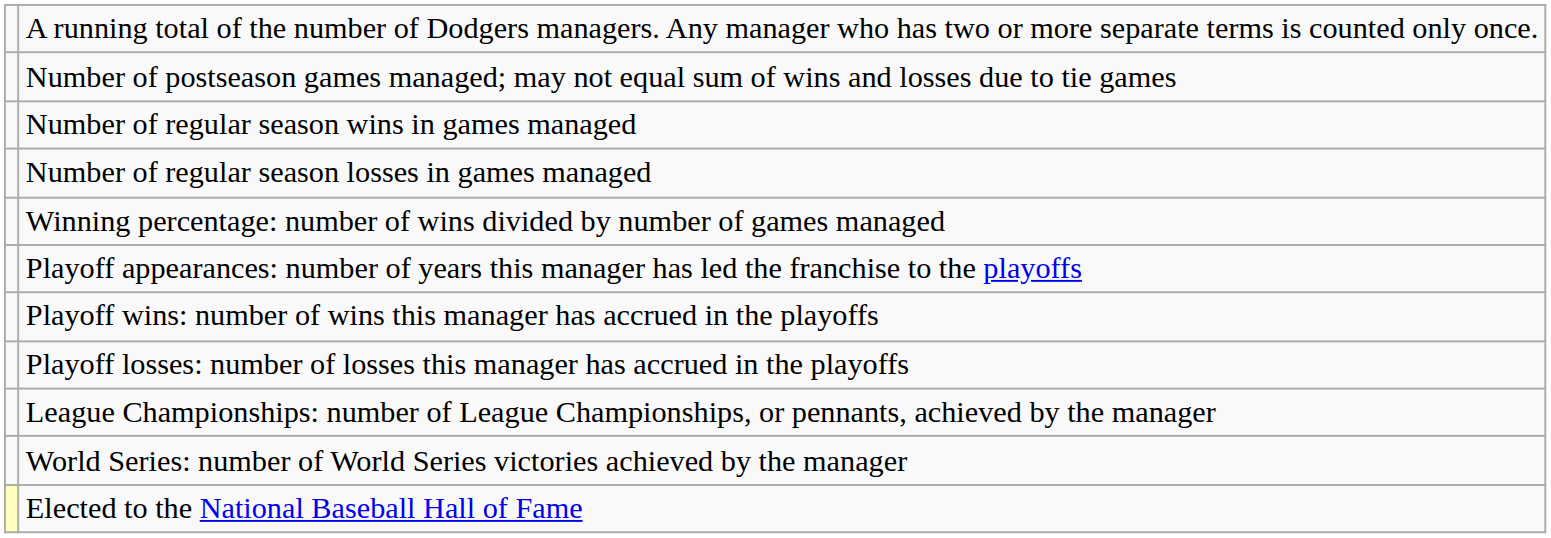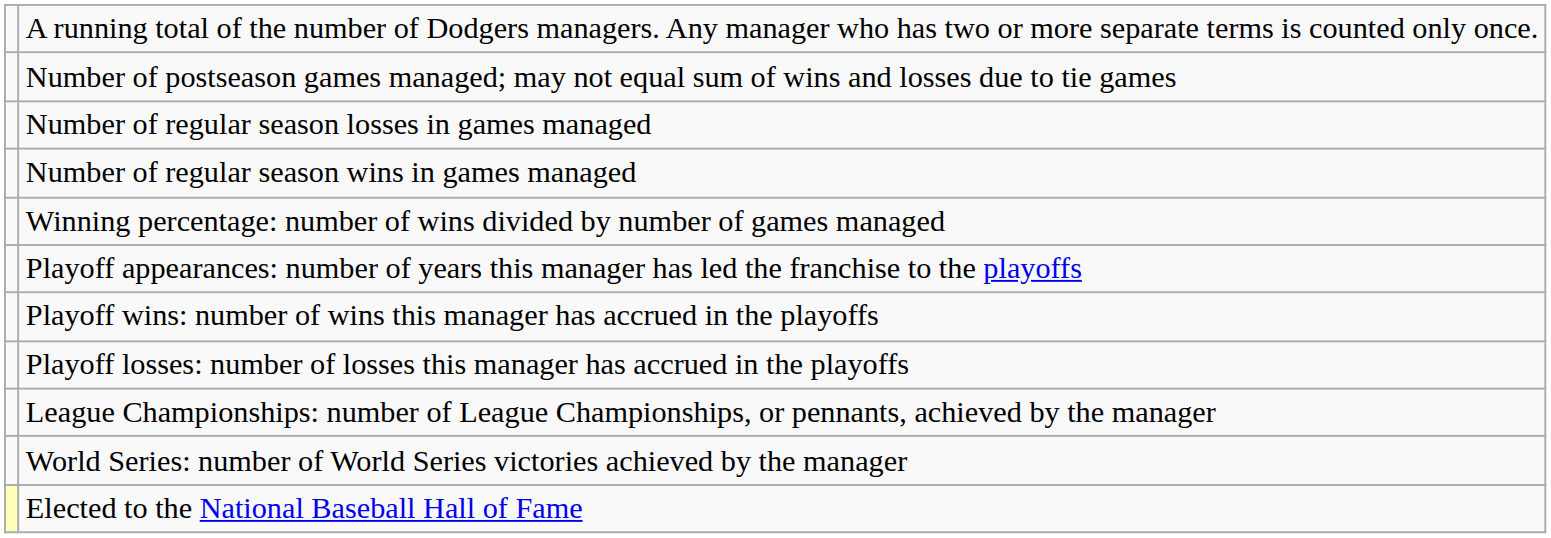 <table class="wikitable">
 <tr>
 <td></td>
 <td>A running total of the number of Dodgers managers. Any manager who has two or more separate terms is counted only once.</td>
 </tr>
 <tr>
 <td></td>
 <td>Number of postseason games managed; may not equal sum of wins and losses due to tie games</td>
 </tr>
 <tr>
 <td></td>
-<td>Number of regular season wins in games managed</td>
+<td>Number of regular season losses in games managed</td>
 </tr>
 <tr>
 <td></td>
-<td>Number of regular season losses in games managed</td>
+<td>Number of regular season wins in games managed</td>
 </tr>
 <tr>
 <td></td>
 <td>Winning percentage: number of wins divided by number of games managed</td>
 </tr>
 <tr>
 <td></td>
 <td>Playoff appearances: number of years this manager has led the franchise to the <a href='#'>playoffs</a></td>
 </tr>
 <tr>
 <td></td>
 <td>Playoff wins: number of wins this manager has accrued in the playoffs</td>
 </tr>
 <tr>
 <td></td>
 <td>Playoff losses: number of losses this manager has accrued in the playoffs</td>
 </tr>
 <tr>
 <td></td>
 <td>League Championships: number of League Championships, or pennants, achieved by the manager</td>
 </tr>
 <tr>
 <td></td>
 <td>World Series: number of World Series victories achieved by the manager</td>
 </tr>
 <tr>
 <td bgcolor="#ffffbb"></td>
 <td>Elected to the <a href='#'>National Baseball Hall of Fame</a></td>
 </tr>
 </table>
